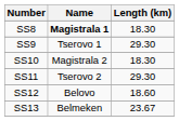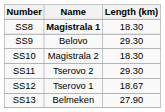 <table class="wikitable" border="1" style="font-size:90%;">
 <tr>
 <th>Number</th>
 <th>Name</th>
 <th>Length (km)</th>
 </tr>
 <tr>
 </tr>
 <tr>
 <td rowspan=1 align=center>SS8</td>
 <td rowspan=1 align=center><strong>Magistrala 1</strong></td>
 <td rowspan=1 align=center>18.30</td>
 </tr>
 <tr>
 </tr>
 <tr>
 <td rowspan=1 align=center>SS9</td>
-<td rowspan=1 align=center>Tserovo 1</td>
+<td rowspan=1 align=center>Belovo</td>
 <td rowspan=1 align=center>29.30</td>
 </tr>
 <tr>
 </tr>
 <tr>
 <td rowspan=1 align=center>SS10</td>
 <td rowspan=1 align=center>Magistrala 2</td>
 <td rowspan=1 align=center>18.30</td>
 </tr>
 <tr>
 </tr>
 <tr>
 <td rowspan=1 align=center>SS11</td>
 <td rowspan=1 align=center>Tserovo 2</td>
 <td rowspan=1 align=center>29.30</td>
 </tr>
 <tr>
 </tr>
 <tr>
 <td rowspan=1 align=center>SS12</td>
-<td rowspan=1 align=center>Belovo</td>
-<td rowspan=1 align=center>18.60</td>
+<td rowspan=1 align=center>Tserovo 1</td>
+<td rowspan=1 align=center>18.67</td>
 </tr>
 <tr>
 </tr>
 <tr>
 <td rowspan=1 align=center>SS13</td>
 <td rowspan=1 align=center>Belmeken</td>
-<td rowspan=1 align=center>23.67</td>
+<td rowspan=1 align=center>27.90</td>
 </tr>
 <tr>
 </tr>
 </table>
